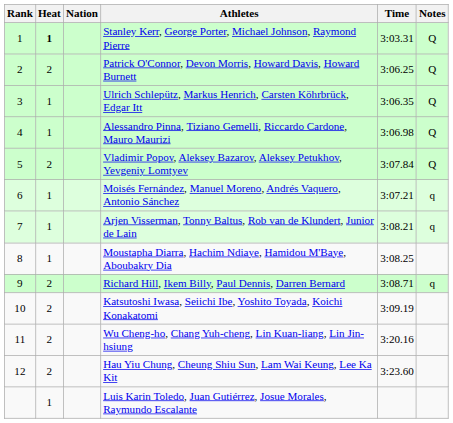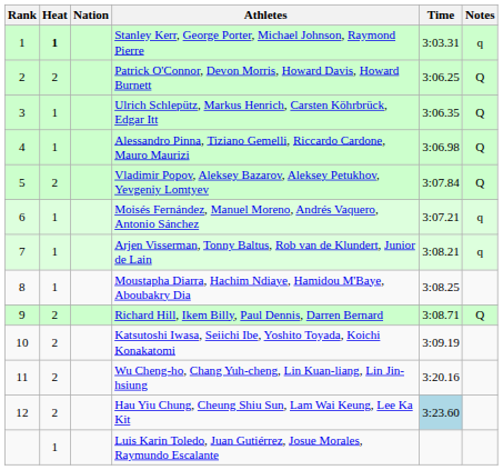 <table class="wikitable sortable" style="text-align:center;font-size:95%">
 <tr>
 <th>Rank</th>
 <th>Heat</th>
 <th>Nation</th>
 <th>Athletes</th>
 <th>Time</th>
 <th>Notes</th>
 </tr>
 <tr bgcolor=ccffcc>
 <td>1</td>
 <td><strong>1</strong></td>
 <td align=left></td>
 <td align=left><a href='#'>Stanley Kerr</a>, <a href='#'>George Porter</a>, <a href='#'>Michael Johnson</a>, <a href='#'>Raymond Pierre</a></td>
 <td>3:03.31</td>
-<td>Q</td>
+<td>q</td>
 </tr>
 <tr bgcolor=ccffcc>
 <td>2</td>
 <td>2</td>
 <td align=left></td>
 <td align=left><a href='#'>Patrick O'Connor</a>, <a href='#'>Devon Morris</a>, <a href='#'>Howard Davis</a>, <a href='#'>Howard Burnett</a></td>
 <td>3:06.25</td>
 <td>Q</td>
 </tr>
 <tr bgcolor=ccffcc>
 <td>3</td>
 <td>1</td>
 <td align=left></td>
 <td align=left><a href='#'>Ulrich Schlepütz</a>, <a href='#'>Markus Henrich</a>, <a href='#'>Carsten Köhrbrück</a>, <a href='#'>Edgar Itt</a></td>
 <td>3:06.35</td>
 <td>Q</td>
 </tr>
 <tr bgcolor=ccffcc>
 <td>4</td>
 <td>1</td>
 <td align=left></td>
 <td align=left><a href='#'>Alessandro Pinna</a>, <a href='#'>Tiziano Gemelli</a>, <a href='#'>Riccardo Cardone</a>, <a href='#'>Mauro Maurizi</a></td>
 <td>3:06.98</td>
 <td>Q</td>
 </tr>
 <tr bgcolor=ccffcc>
 <td>5</td>
 <td>2</td>
 <td align=left></td>
 <td align=left><a href='#'>Vladimir Popov</a>, <a href='#'>Aleksey Bazarov</a>, <a href='#'>Aleksey Petukhov</a>, <a href='#'>Yevgeniy Lomtyev</a></td>
 <td>3:07.84</td>
 <td>Q</td>
 </tr>
 <tr bgcolor=ddffdd>
 <td>6</td>
 <td>1</td>
 <td align=left></td>
 <td align=left><a href='#'>Moisés Fernández</a>, <a href='#'>Manuel Moreno</a>, <a href='#'>Andrés Vaquero</a>, <a href='#'>Antonio Sánchez</a></td>
 <td>3:07.21</td>
 <td>q</td>
 </tr>
 <tr bgcolor=ddffdd>
 <td>7</td>
 <td>1</td>
 <td align=left></td>
 <td align=left><a href='#'>Arjen Visserman</a>, <a href='#'>Tonny Baltus</a>, <a href='#'>Rob van de Klundert</a>, <a href='#'>Junior de Lain</a></td>
 <td>3:08.21</td>
 <td>q</td>
 </tr>
 <tr>
 <td>8</td>
 <td>1</td>
 <td align=left></td>
 <td align=left><a href='#'>Moustapha Diarra</a>, <a href='#'>Hachim Ndiaye</a>, <a href='#'>Hamidou M'Baye</a>, <a href='#'>Aboubakry Dia</a></td>
 <td>3:08.25</td>
 <td></td>
 </tr>
 <tr bgcolor=ccffcc>
 <td>9</td>
 <td>2</td>
 <td align=left></td>
 <td align=left><a href='#'>Richard Hill</a>, <a href='#'>Ikem Billy</a>, <a href='#'>Paul Dennis</a>, <a href='#'>Darren Bernard</a></td>
 <td>3:08.71</td>
-<td>q</td>
+<td>Q</td>
 </tr>
 <tr>
 <td>10</td>
 <td>2</td>
 <td align=left></td>
 <td align=left><a href='#'>Katsutoshi Iwasa</a>, <a href='#'>Seiichi Ibe</a>, <a href='#'>Yoshito Toyada</a>, <a href='#'>Koichi Konakatomi</a></td>
 <td>3:09.19</td>
 <td></td>
 </tr>
 <tr>
 <td>11</td>
 <td>2</td>
 <td align=left></td>
 <td align=left><a href='#'>Wu Cheng-ho</a>, <a href='#'>Chang Yuh-cheng</a>, <a href='#'>Lin Kuan-liang</a>, <a href='#'>Lin Jin-hsiung</a></td>
 <td>3:20.16</td>
 <td></td>
 </tr>
 <tr>
 <td>12</td>
 <td>2</td>
 <td align=left></td>
 <td align=left><a href='#'>Hau Yiu Chung</a>, <a href='#'>Cheung Shiu Sun</a>, <a href='#'>Lam Wai Keung</a>, <a href='#'>Lee Ka Kit</a></td>
-<td>3:23.60</td>
+<td style="background: lightblue;">3:23.60</td>
 <td></td>
 </tr>
 <tr>
 <td></td>
 <td>1</td>
 <td align=left></td>
 <td align=left><a href='#'>Luis Karin Toledo</a>, <a href='#'>Juan Gutiérrez</a>, <a href='#'>Josue Morales</a>, <a href='#'>Raymundo Escalante</a></td>
 <td></td>
 <td></td>
 </tr>
 </table>
